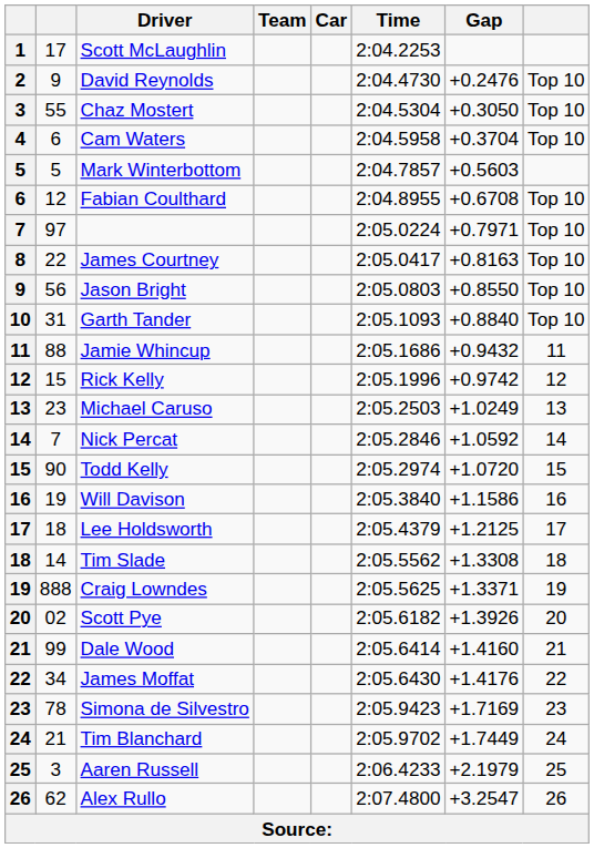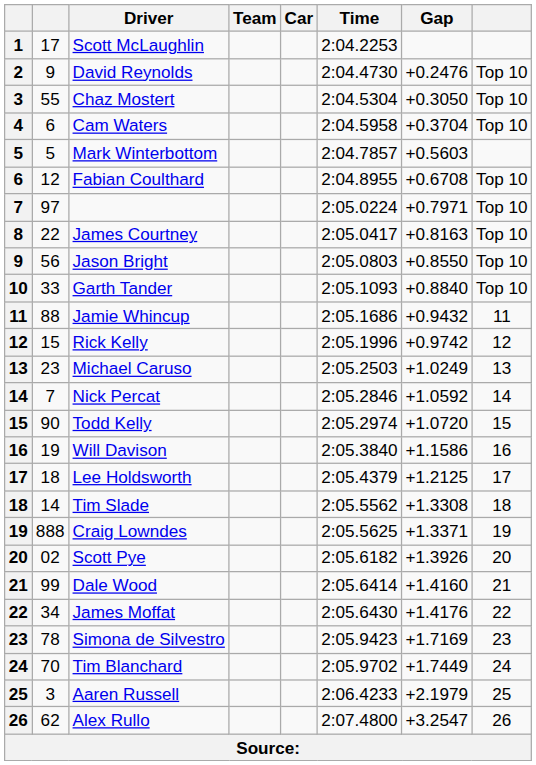 <table class="wikitable" style="font-size: 85%">
 <tr>
 <th></th>
 <th></th>
 <th>Driver</th>
 <th>Team</th>
 <th>Car</th>
 <th>Time</th>
 <th>Gap</th>
 <th></th>
 </tr>
 <tr>
 <th>1</th>
 <td align="center">17</td>
 <td> <a href='#'>Scott McLaughlin</a></td>
 <td></td>
 <td></td>
 <td>2:04.2253</td>
 <td></td>
 <td align="center"></td>
 </tr>
 <tr>
 <th>2</th>
 <td align="center">9</td>
 <td> <a href='#'>David Reynolds</a></td>
 <td></td>
 <td></td>
 <td>2:04.4730</td>
 <td>+0.2476</td>
 <td align="center">Top 10</td>
 </tr>
 <tr>
 <th>3</th>
 <td align="center">55</td>
 <td> <a href='#'>Chaz Mostert</a></td>
 <td></td>
 <td></td>
 <td>2:04.5304</td>
 <td>+0.3050</td>
 <td align="center">Top 10</td>
 </tr>
 <tr>
 <th>4</th>
 <td align="center">6</td>
 <td> <a href='#'>Cam Waters</a></td>
 <td></td>
 <td></td>
 <td>2:04.5958</td>
 <td>+0.3704</td>
 <td align="center">Top 10</td>
 </tr>
 <tr>
 <th>5</th>
 <td align="center">5</td>
 <td> <a href='#'>Mark Winterbottom</a></td>
 <td></td>
 <td></td>
 <td>2:04.7857</td>
 <td>+0.5603</td>
 <td align="center"></td>
 </tr>
 <tr>
 <th>6</th>
 <td align="center">12</td>
 <td> <a href='#'>Fabian Coulthard</a></td>
 <td></td>
 <td></td>
 <td>2:04.8955</td>
 <td>+0.6708</td>
 <td align="center">Top 10</td>
 </tr>
 <tr>
 <th>7</th>
 <td align="center">97</td>
 <td></td>
 <td></td>
 <td></td>
 <td>2:05.0224</td>
 <td>+0.7971</td>
 <td align="center">Top 10</td>
 </tr>
 <tr>
 <th>8</th>
 <td align="center">22</td>
 <td> <a href='#'>James Courtney</a></td>
 <td></td>
 <td></td>
 <td>2:05.0417</td>
 <td>+0.8163</td>
 <td align="center">Top 10</td>
 </tr>
 <tr>
 <th>9</th>
 <td align="center">56</td>
 <td> <a href='#'>Jason Bright</a></td>
 <td></td>
 <td></td>
 <td>2:05.0803</td>
 <td>+0.8550</td>
 <td align="center">Top 10</td>
 </tr>
 <tr>
 <th>10</th>
-<td align="center">31</td>
+<td align="center">33</td>
 <td> <a href='#'>Garth Tander</a></td>
 <td></td>
 <td></td>
 <td>2:05.1093</td>
 <td>+0.8840</td>
 <td align="center">Top 10</td>
 </tr>
 <tr>
 <th>11</th>
 <td align="center">88</td>
 <td> <a href='#'>Jamie Whincup</a></td>
 <td></td>
 <td></td>
 <td>2:05.1686</td>
 <td>+0.9432</td>
 <td align="center">11</td>
 </tr>
 <tr>
 <th>12</th>
 <td align="center">15</td>
 <td> <a href='#'>Rick Kelly</a></td>
 <td></td>
 <td></td>
 <td>2:05.1996</td>
 <td>+0.9742</td>
 <td align="center">12</td>
 </tr>
 <tr>
 <th>13</th>
 <td align="center">23</td>
 <td> <a href='#'>Michael Caruso</a></td>
 <td></td>
 <td></td>
 <td>2:05.2503</td>
 <td>+1.0249</td>
 <td align="center">13</td>
 </tr>
 <tr>
 <th>14</th>
 <td align="center">7</td>
 <td> <a href='#'>Nick Percat</a></td>
 <td></td>
 <td></td>
 <td>2:05.2846</td>
 <td>+1.0592</td>
 <td align="center">14</td>
 </tr>
 <tr>
 <th>15</th>
 <td align="center">90</td>
 <td> <a href='#'>Todd Kelly</a></td>
 <td></td>
 <td></td>
 <td>2:05.2974</td>
 <td>+1.0720</td>
 <td align="center">15</td>
 </tr>
 <tr>
 <th>16</th>
 <td align="center">19</td>
 <td> <a href='#'>Will Davison</a></td>
 <td></td>
 <td></td>
 <td>2:05.3840</td>
 <td>+1.1586</td>
 <td align="center">16</td>
 </tr>
 <tr>
 <th>17</th>
 <td align="center">18</td>
 <td> <a href='#'>Lee Holdsworth</a></td>
 <td></td>
 <td></td>
 <td>2:05.4379</td>
 <td>+1.2125</td>
 <td align="center">17</td>
 </tr>
 <tr>
 <th>18</th>
 <td align="center">14</td>
 <td> <a href='#'>Tim Slade</a></td>
 <td></td>
 <td></td>
 <td>2:05.5562</td>
 <td>+1.3308</td>
 <td align="center">18</td>
 </tr>
 <tr>
 <th>19</th>
 <td align="center">888</td>
 <td> <a href='#'>Craig Lowndes</a></td>
 <td></td>
 <td></td>
 <td>2:05.5625</td>
 <td>+1.3371</td>
 <td align="center">19</td>
 </tr>
 <tr>
 <th>20</th>
 <td align="center">02</td>
 <td> <a href='#'>Scott Pye</a></td>
 <td></td>
 <td></td>
 <td>2:05.6182</td>
 <td>+1.3926</td>
 <td align="center">20</td>
 </tr>
 <tr>
 <th>21</th>
 <td align="center">99</td>
 <td> <a href='#'>Dale Wood</a></td>
 <td></td>
 <td></td>
 <td>2:05.6414</td>
 <td>+1.4160</td>
 <td align="center">21</td>
 </tr>
 <tr>
 <th>22</th>
 <td align="center">34</td>
 <td> <a href='#'>James Moffat</a></td>
 <td></td>
 <td></td>
 <td>2:05.6430</td>
 <td>+1.4176</td>
 <td align="center">22</td>
 </tr>
 <tr>
 <th>23</th>
 <td align="center">78</td>
 <td> <a href='#'>Simona de Silvestro</a></td>
 <td></td>
 <td></td>
 <td>2:05.9423</td>
 <td>+1.7169</td>
 <td align="center">23</td>
 </tr>
 <tr>
 <th>24</th>
-<td align="center">21</td>
+<td align="center">70</td>
 <td> <a href='#'>Tim Blanchard</a></td>
 <td></td>
 <td></td>
 <td>2:05.9702</td>
 <td>+1.7449</td>
 <td align="center">24</td>
 </tr>
 <tr>
 <th>25</th>
 <td align="center">3</td>
 <td> <a href='#'>Aaren Russell</a></td>
 <td></td>
 <td></td>
 <td>2:06.4233</td>
 <td>+2.1979</td>
 <td align="center">25</td>
 </tr>
 <tr>
 <th>26</th>
 <td align="center">62</td>
 <td> <a href='#'>Alex Rullo</a></td>
 <td></td>
 <td></td>
 <td>2:07.4800</td>
 <td>+3.2547</td>
 <td align="center">26</td>
 </tr>
 <tr>
 <th colspan="8">Source:</th>
 </tr>
 </table>
